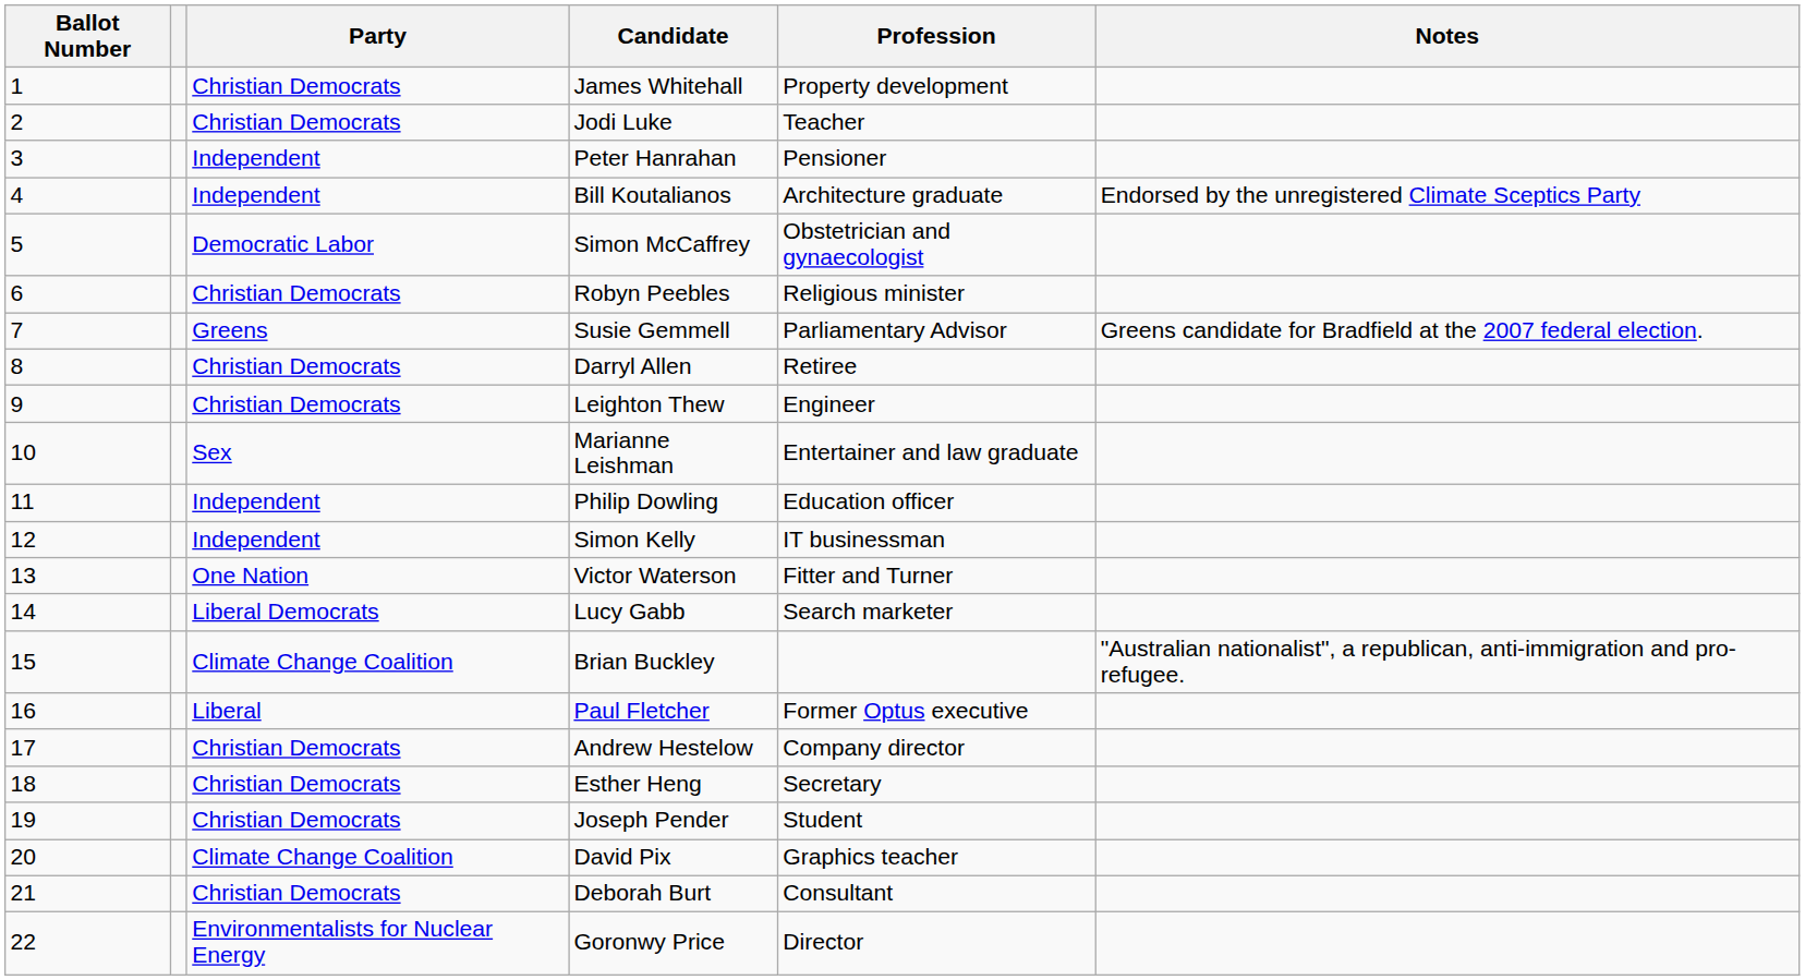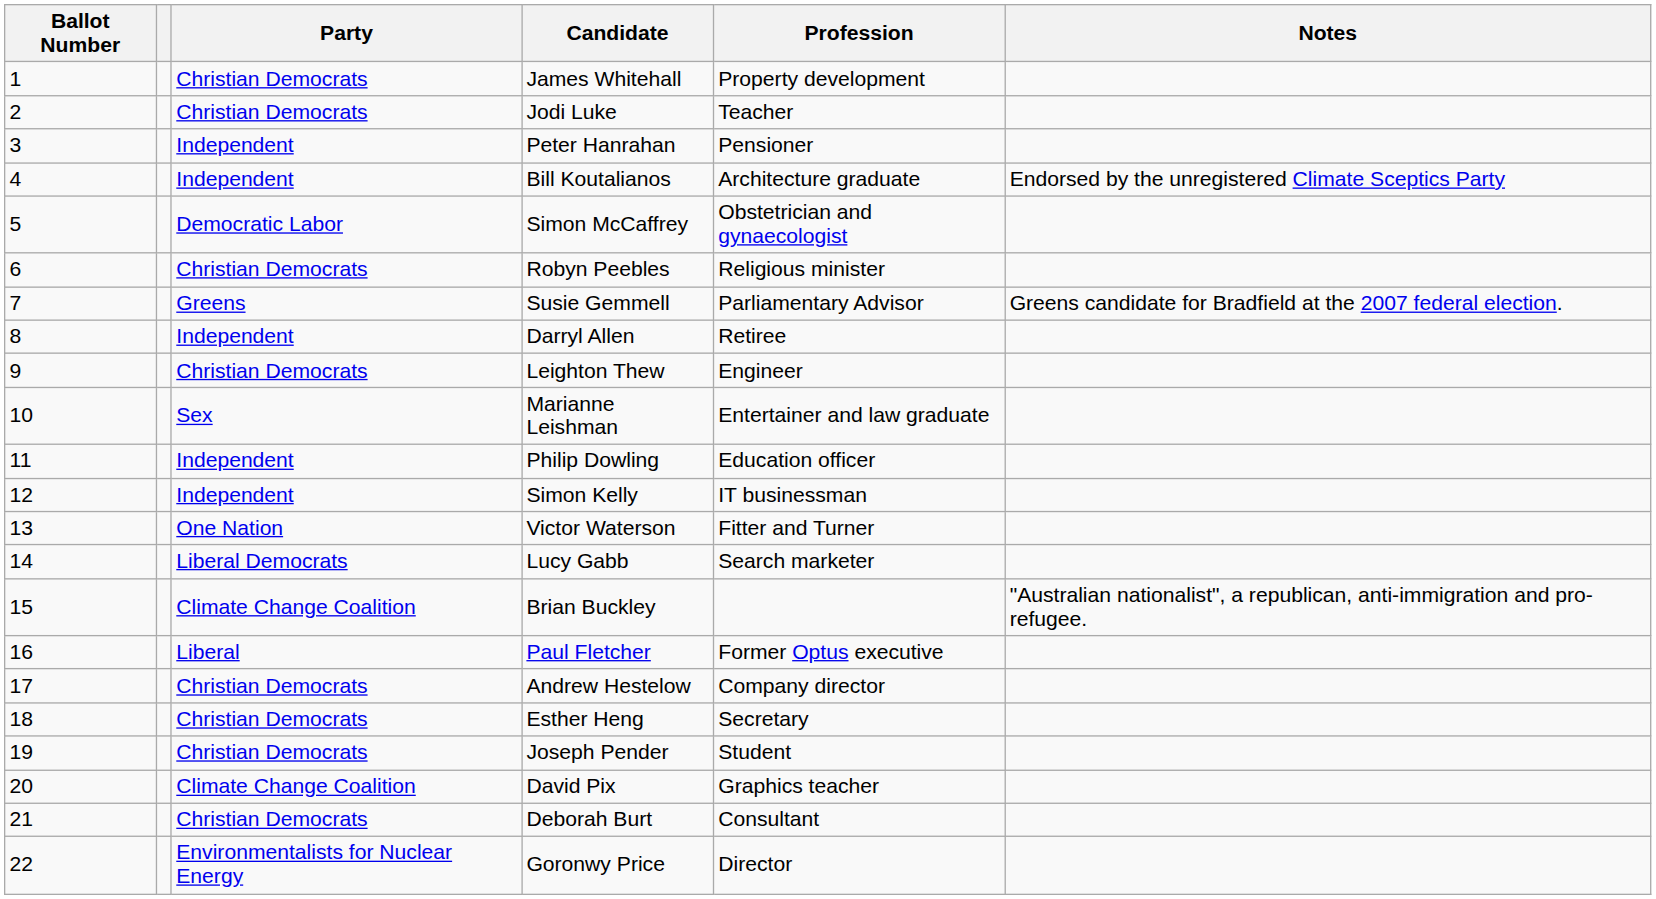 <table class="wikitable">
 <tr>
 <th !colspan="2">Ballot Number</th>
 <th></th>
 <th>Party</th>
 <th>Candidate</th>
 <th>Profession</th>
 <th>Notes</th>
 </tr>
 <tr>
 <td>1</td>
 <td> </td>
 <td><a href='#'>Christian Democrats</a></td>
 <td>James Whitehall</td>
 <td>Property development</td>
 <td></td>
 </tr>
 <tr>
 <td>2</td>
 <td> </td>
 <td><a href='#'>Christian Democrats</a></td>
 <td>Jodi Luke</td>
 <td>Teacher</td>
 <td></td>
 </tr>
 <tr>
 <td>3</td>
 <td> </td>
 <td><a href='#'>Independent</a></td>
 <td>Peter Hanrahan</td>
 <td>Pensioner</td>
 <td></td>
 </tr>
 <tr>
 <td>4</td>
 <td> </td>
 <td><a href='#'>Independent</a></td>
 <td>Bill Koutalianos</td>
 <td>Architecture graduate</td>
 <td>Endorsed by the unregistered <a href='#'>Climate Sceptics Party</a></td>
 </tr>
 <tr>
 <td>5</td>
 <td> </td>
 <td><a href='#'>Democratic Labor</a></td>
 <td>Simon McCaffrey</td>
 <td>Obstetrician and <a href='#'>gynaecologist</a></td>
 <td></td>
 </tr>
 <tr>
 <td>6</td>
 <td> </td>
 <td><a href='#'>Christian Democrats</a></td>
 <td>Robyn Peebles</td>
 <td>Religious minister</td>
 <td></td>
 </tr>
 <tr>
 <td>7</td>
 <td> </td>
 <td><a href='#'>Greens</a></td>
 <td>Susie Gemmell</td>
 <td>Parliamentary Advisor</td>
 <td>Greens candidate for Bradfield at the <a href='#'>2007 federal election</a>.</td>
 </tr>
 <tr>
 <td>8</td>
 <td> </td>
-<td><a href='#'>Christian Democrats</a></td>
+<td><a href='#'>Independent</a></td>
 <td>Darryl Allen</td>
 <td>Retiree</td>
 <td></td>
 </tr>
 <tr>
 <td>9</td>
 <td> </td>
 <td><a href='#'>Christian Democrats</a></td>
 <td>Leighton Thew</td>
 <td>Engineer</td>
 <td></td>
 </tr>
 <tr>
 <td>10</td>
 <td> </td>
 <td><a href='#'>Sex</a></td>
 <td>Marianne Leishman</td>
 <td>Entertainer and law graduate</td>
 <td></td>
 </tr>
 <tr>
 <td>11</td>
 <td> </td>
 <td><a href='#'>Independent</a></td>
 <td>Philip Dowling</td>
 <td>Education officer</td>
 <td></td>
 </tr>
 <tr>
 <td>12</td>
 <td> </td>
 <td><a href='#'>Independent</a></td>
 <td>Simon Kelly</td>
 <td>IT businessman</td>
 <td></td>
 </tr>
 <tr>
 <td>13</td>
 <td> </td>
 <td><a href='#'>One Nation</a></td>
 <td>Victor Waterson</td>
 <td>Fitter and Turner</td>
 <td></td>
 </tr>
 <tr>
 <td>14</td>
 <td> </td>
 <td><a href='#'>Liberal Democrats</a></td>
 <td>Lucy Gabb</td>
 <td>Search marketer</td>
 <td></td>
 </tr>
 <tr>
 <td>15</td>
 <td> </td>
 <td><a href='#'>Climate Change Coalition</a></td>
 <td>Brian Buckley</td>
 <td></td>
 <td>"Australian nationalist", a republican, anti-immigration and pro-refugee.</td>
 </tr>
 <tr>
 <td>16</td>
 <td> </td>
 <td><a href='#'>Liberal</a></td>
 <td><a href='#'>Paul Fletcher</a></td>
 <td>Former <a href='#'>Optus</a> executive</td>
 <td></td>
 </tr>
 <tr>
 <td>17</td>
 <td> </td>
 <td><a href='#'>Christian Democrats</a></td>
 <td>Andrew Hestelow</td>
 <td>Company director</td>
 <td></td>
 </tr>
 <tr>
 <td>18</td>
 <td> </td>
 <td><a href='#'>Christian Democrats</a></td>
 <td>Esther Heng</td>
 <td>Secretary</td>
 <td></td>
 </tr>
 <tr>
 <td>19</td>
 <td> </td>
 <td><a href='#'>Christian Democrats</a></td>
 <td>Joseph Pender</td>
 <td>Student</td>
 <td></td>
 </tr>
 <tr>
 <td>20</td>
 <td> </td>
 <td><a href='#'>Climate Change Coalition</a></td>
 <td>David Pix</td>
 <td>Graphics teacher</td>
 <td></td>
 </tr>
 <tr>
 <td>21</td>
 <td> </td>
 <td><a href='#'>Christian Democrats</a></td>
 <td>Deborah Burt</td>
 <td>Consultant</td>
 <td></td>
 </tr>
 <tr>
 <td>22</td>
 <td> </td>
 <td><a href='#'>Environmentalists for Nuclear Energy</a></td>
 <td>Goronwy Price</td>
 <td>Director</td>
 <td></td>
 </tr>
 </table>
